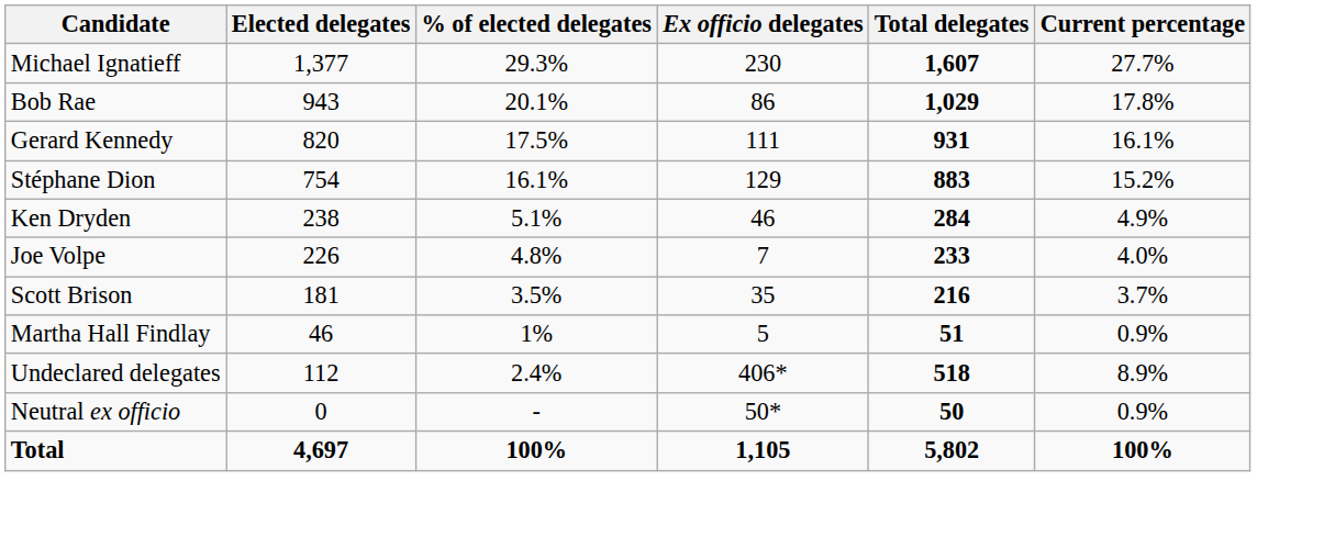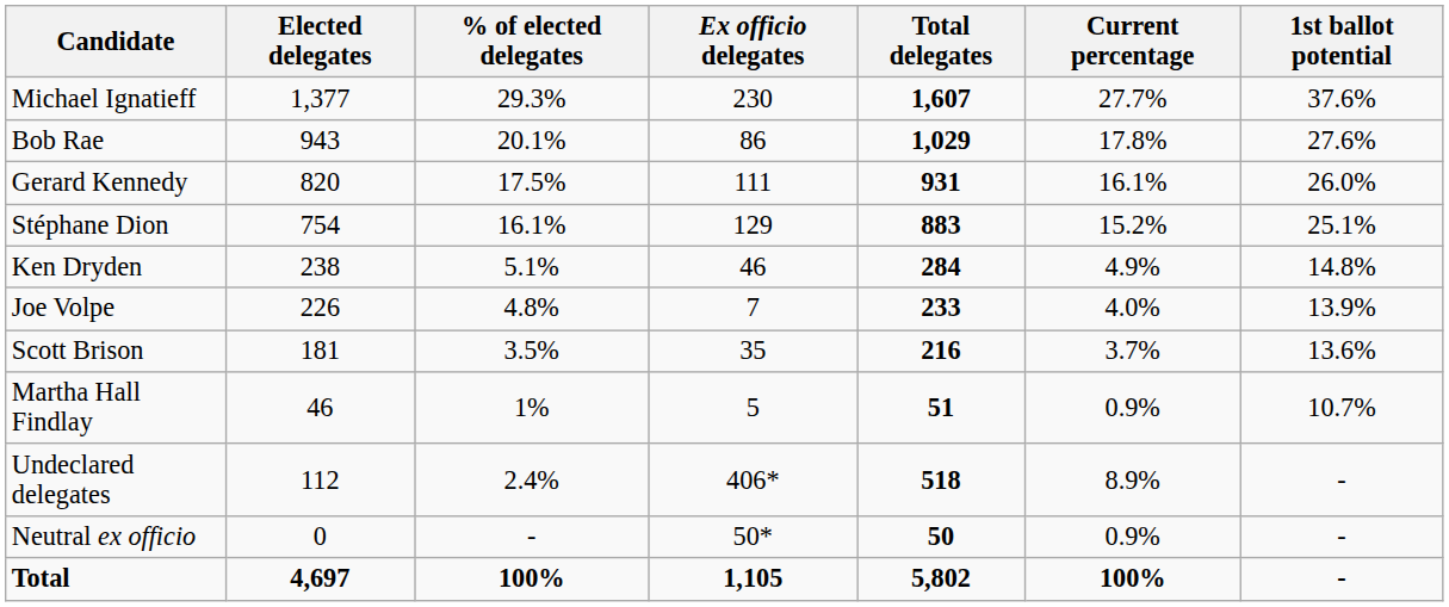 <table class="wikitable">
 <tr>
 <th>Candidate</th>
 <th>Elected delegates</th>
 <th>% of elected delegates</th>
 <th><em>Ex officio</em> delegates</th>
 <th>Total delegates</th>
 <th>Current percentage</th>
+<th>1st ballot potential</th>
 </tr>
 <tr>
 <td>Michael Ignatieff</td>
 <td style="text-align:center;">1,377</td>
 <td style="text-align:center;">29.3%</td>
 <td style="text-align:center;">230</td>
 <td style="text-align:center;"><strong>1,607</strong></td>
 <td style="text-align:center;">27.7%</td>
+<td style="text-align:center;">37.6%</td>
 </tr>
 <tr>
 <td>Bob Rae</td>
 <td style="text-align:center;">943</td>
 <td style="text-align:center;">20.1%</td>
 <td style="text-align:center;">86</td>
 <td style="text-align:center;"><strong>1,029</strong></td>
 <td style="text-align:center;">17.8%</td>
+<td style="text-align:center;">27.6%</td>
 </tr>
 <tr>
 <td>Gerard Kennedy</td>
 <td style="text-align:center;">820</td>
 <td style="text-align:center;">17.5%</td>
 <td style="text-align:center;">111</td>
 <td style="text-align:center;"><strong>931</strong></td>
 <td style="text-align:center;">16.1%</td>
+<td style="text-align:center;">26.0%</td>
 </tr>
 <tr>
 <td>Stéphane Dion</td>
 <td style="text-align:center;">754</td>
 <td style="text-align:center;">16.1%</td>
 <td style="text-align:center;">129</td>
 <td style="text-align:center;"><strong>883</strong></td>
 <td style="text-align:center;">15.2%</td>
+<td style="text-align:center;">25.1%</td>
 </tr>
 <tr>
 <td>Ken Dryden</td>
 <td style="text-align:center;">238</td>
 <td style="text-align:center;">5.1%</td>
 <td style="text-align:center;">46</td>
 <td style="text-align:center;"><strong>284</strong></td>
 <td style="text-align:center;">4.9%</td>
+<td style="text-align:center;">14.8%</td>
 </tr>
 <tr>
 <td>Joe Volpe</td>
 <td style="text-align:center;">226</td>
 <td style="text-align:center;">4.8%</td>
 <td style="text-align:center;">7</td>
 <td style="text-align:center;"><strong>233</strong></td>
 <td style="text-align:center;">4.0%</td>
+<td style="text-align:center;">13.9%</td>
 </tr>
 <tr>
 <td>Scott Brison</td>
 <td style="text-align:center;">181</td>
 <td style="text-align:center;">3.5%</td>
 <td style="text-align:center;">35</td>
 <td style="text-align:center;"><strong>216</strong></td>
 <td style="text-align:center;">3.7%</td>
+<td style="text-align:center;">13.6%</td>
 </tr>
 <tr>
 <td>Martha Hall Findlay</td>
 <td style="text-align:center;">46</td>
 <td style="text-align:center;">1%</td>
 <td style="text-align:center;">5</td>
 <td style="text-align:center;"><strong>51</strong></td>
 <td style="text-align:center;">0.9%</td>
+<td style="text-align:center;">10.7%</td>
 </tr>
 <tr>
 <td>Undeclared delegates</td>
 <td style="text-align:center;">112</td>
 <td style="text-align:center;">2.4%</td>
 <td style="text-align:center;">406*</td>
 <td style="text-align:center;"><strong>518</strong></td>
 <td style="text-align:center;">8.9%</td>
+<td style="text-align:center;">-</td>
 </tr>
 <tr>
 <td>Neutral <em>ex officio</em></td>
 <td style="text-align:center;">0</td>
 <td style="text-align:center;">-</td>
 <td style="text-align:center;">50*</td>
 <td style="text-align:center;"><strong>50</strong></td>
 <td style="text-align:center;">0.9%</td>
+<td style="text-align:center;">-</td>
 </tr>
 <tr>
 <td><strong>Total</strong></td>
 <td style="text-align:center;"><strong>4,697</strong></td>
 <td style="text-align:center;"><strong>100%</strong></td>
 <td style="text-align:center;"><strong>1,105</strong></td>
 <td style="text-align:center;"><strong>5,802</strong></td>
 <td style="text-align:center;"><strong>100%</strong></td>
+<td style="text-align:center;"><strong>-</strong></td>
 </tr>
 </table>
